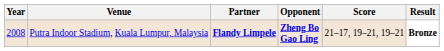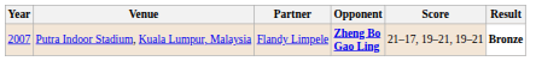 <table class="sortable wikitable" style="font-size: 90%">
 <tr>
 <th>Year</th>
 <th>Venue</th>
 <th>Partner</th>
 <th>Opponent</th>
 <th>Score</th>
 <th>Result</th>
 </tr>
 <tr style="background:#F3E6D7">
-<td align="center"><a href='#'>2008</a></td>
+<td align="center"><a href='#'>2007</a></td>
 <td align="left"><a href='#'>Putra Indoor Stadium</a>, <a href='#'>Kuala Lumpur, Malaysia</a></td>
-<td align="left"><strong> <a href='#'>Flandy Limpele</a></strong></td>
+<td align="left"> <a href='#'>Flandy Limpele</a></td>
 <td align="left"><strong> <a href='#'>Zheng Bo</a> <br>  <a href='#'>Gao Ling</a></strong></td>
 <td align="left">21–17, 19–21, 19–21</td>
 <td style="text-align:left; background:white"> <strong>Bronze</strong></td>
 </tr>
 </table>
